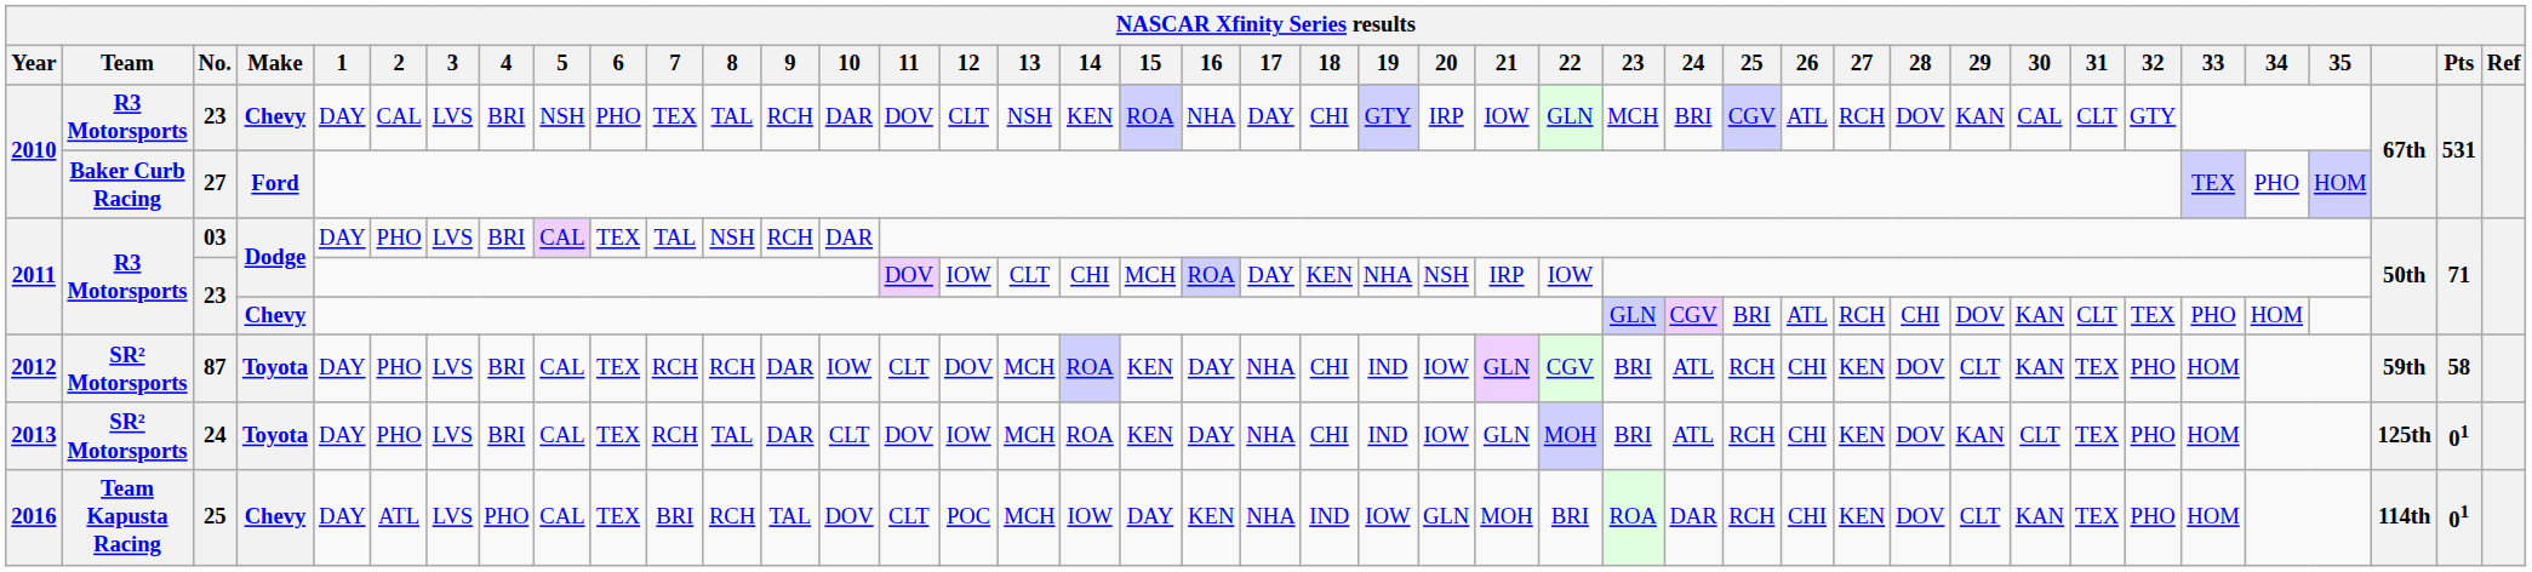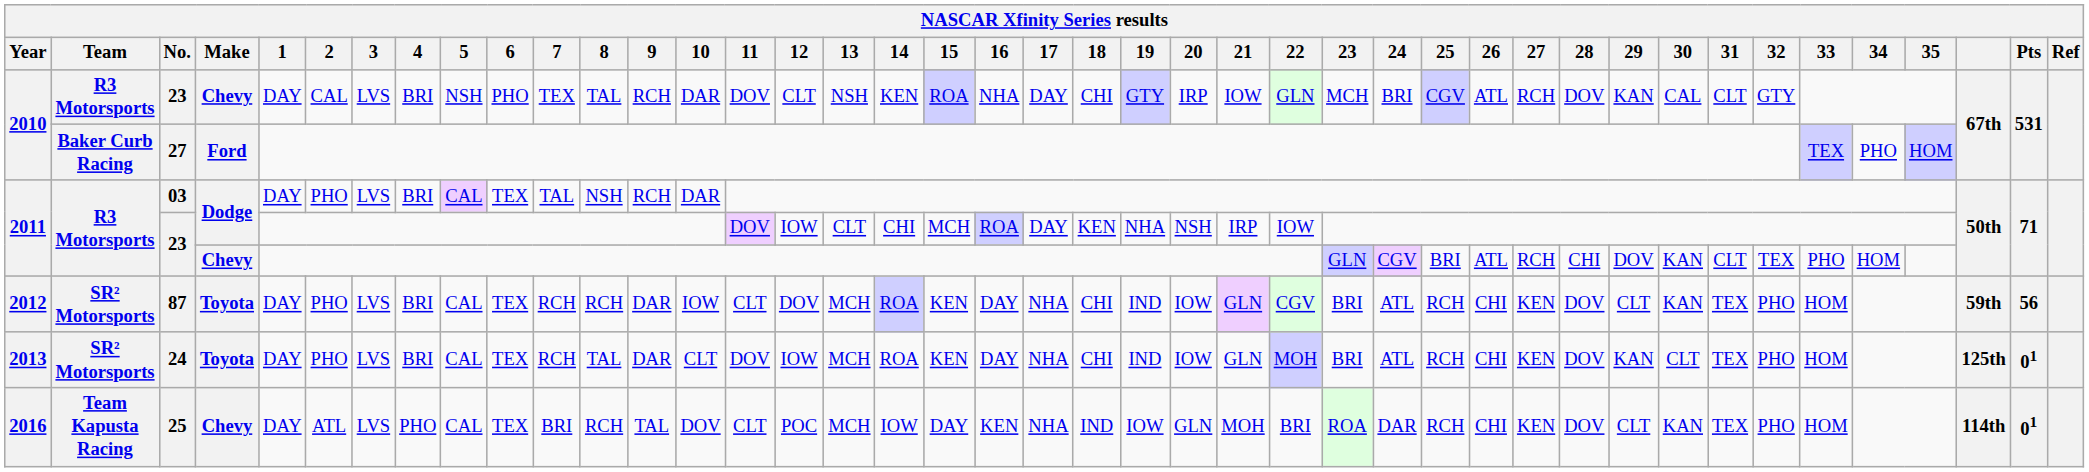 <table class="wikitable" style="text-align:center; font-size:75%">
 <tr>
 <th colspan=42><a href='#'>NASCAR Xfinity Series</a> results</th>
 </tr>
 <tr>
 <th>Year</th>
 <th>Team</th>
 <th>No.</th>
 <th>Make</th>
 <th>1</th>
 <th>2</th>
 <th>3</th>
 <th>4</th>
 <th>5</th>
 <th>6</th>
 <th>7</th>
 <th>8</th>
 <th>9</th>
 <th>10</th>
 <th>11</th>
 <th>12</th>
 <th>13</th>
 <th>14</th>
 <th>15</th>
 <th>16</th>
 <th>17</th>
 <th>18</th>
 <th>19</th>
 <th>20</th>
 <th>21</th>
 <th>22</th>
 <th>23</th>
 <th>24</th>
 <th>25</th>
 <th>26</th>
 <th>27</th>
 <th>28</th>
 <th>29</th>
 <th>30</th>
 <th>31</th>
 <th>32</th>
 <th>33</th>
 <th>34</th>
 <th>35</th>
 <th></th>
 <th>Pts</th>
 <th>Ref</th>
 </tr>
 <tr>
 <th rowspan=2><a href='#'>2010</a></th>
 <th><a href='#'>R3 Motorsports</a></th>
 <th>23</th>
 <th><a href='#'>Chevy</a></th>
 <td><a href='#'>DAY</a></td>
 <td><a href='#'>CAL</a></td>
 <td><a href='#'>LVS</a></td>
 <td><a href='#'>BRI</a></td>
 <td><a href='#'>NSH</a></td>
 <td><a href='#'>PHO</a></td>
 <td><a href='#'>TEX</a></td>
 <td><a href='#'>TAL</a></td>
 <td><a href='#'>RCH</a></td>
 <td><a href='#'>DAR</a></td>
 <td><a href='#'>DOV</a></td>
 <td><a href='#'>CLT</a></td>
 <td><a href='#'>NSH</a></td>
 <td><a href='#'>KEN</a></td>
 <td style="background:#CFCFFF;"><a href='#'>ROA</a><br></td>
 <td><a href='#'>NHA</a></td>
 <td><a href='#'>DAY</a></td>
 <td><a href='#'>CHI</a></td>
 <td style="background:#CFCFFF;"><a href='#'>GTY</a><br></td>
 <td><a href='#'>IRP</a></td>
 <td><a href='#'>IOW</a></td>
 <td style="background:#DFFFDF;"><a href='#'>GLN</a><br></td>
 <td><a href='#'>MCH</a></td>
 <td><a href='#'>BRI</a></td>
 <td style="background:#CFCFFF;"><a href='#'>CGV</a><br></td>
 <td><a href='#'>ATL</a></td>
 <td><a href='#'>RCH</a></td>
 <td><a href='#'>DOV</a></td>
 <td><a href='#'>KAN</a></td>
 <td><a href='#'>CAL</a></td>
 <td><a href='#'>CLT</a></td>
 <td><a href='#'>GTY</a></td>
 <td colspan=3></td>
 <th rowspan=2>67th</th>
 <th rowspan=2>531</th>
 <th rowspan=2></th>
 </tr>
 <tr>
 <th><a href='#'>Baker Curb Racing</a></th>
 <th>27</th>
 <th><a href='#'>Ford</a></th>
 <td colspan=32></td>
 <td style="background:#CFCFFF;"><a href='#'>TEX</a><br></td>
 <td><a href='#'>PHO</a></td>
 <td style="background:#CFCFFF;"><a href='#'>HOM</a><br></td>
 </tr>
 <tr>
 <th rowspan=3><a href='#'>2011</a></th>
 <th rowspan=3><a href='#'>R3 Motorsports</a></th>
 <th>03</th>
 <th rowspan=2><a href='#'>Dodge</a></th>
 <td><a href='#'>DAY</a></td>
 <td><a href='#'>PHO</a></td>
 <td><a href='#'>LVS</a></td>
 <td><a href='#'>BRI</a></td>
 <td style="background:#EFCFFF;"><a href='#'>CAL</a><br></td>
 <td><a href='#'>TEX</a></td>
 <td><a href='#'>TAL</a></td>
 <td><a href='#'>NSH</a></td>
 <td><a href='#'>RCH</a></td>
 <td><a href='#'>DAR</a></td>
 <td colspan=25></td>
 <th rowspan=3>50th</th>
 <th rowspan=3>71</th>
 <th rowspan=3></th>
 </tr>
 <tr>
 <th rowspan=2>23</th>
 <td colspan=10></td>
 <td style="background:#EFCFFF;"><a href='#'>DOV</a><br></td>
 <td><a href='#'>IOW</a></td>
 <td><a href='#'>CLT</a></td>
 <td><a href='#'>CHI</a></td>
 <td><a href='#'>MCH</a></td>
 <td style="background:#CFCFFF;"><a href='#'>ROA</a><br></td>
 <td><a href='#'>DAY</a></td>
 <td><a href='#'>KEN</a></td>
 <td><a href='#'>NHA</a></td>
 <td><a href='#'>NSH</a></td>
 <td><a href='#'>IRP</a></td>
 <td><a href='#'>IOW</a></td>
 <td colspan=13></td>
 </tr>
 <tr>
 <th><a href='#'>Chevy</a></th>
 <td colspan=22></td>
 <td style="background:#CFCFFF;"><a href='#'>GLN</a><br></td>
 <td style="background:#EFCFFF;"><a href='#'>CGV</a><br></td>
 <td><a href='#'>BRI</a></td>
 <td><a href='#'>ATL</a></td>
 <td><a href='#'>RCH</a></td>
 <td><a href='#'>CHI</a></td>
 <td><a href='#'>DOV</a></td>
 <td><a href='#'>KAN</a></td>
 <td><a href='#'>CLT</a></td>
 <td><a href='#'>TEX</a></td>
 <td><a href='#'>PHO</a></td>
 <td><a href='#'>HOM</a></td>
 <td></td>
 </tr>
 <tr>
 <th><a href='#'>2012</a></th>
 <th><a href='#'>SR² Motorsports</a></th>
 <th>87</th>
 <th><a href='#'>Toyota</a></th>
 <td><a href='#'>DAY</a></td>
 <td><a href='#'>PHO</a></td>
 <td><a href='#'>LVS</a></td>
 <td><a href='#'>BRI</a></td>
 <td><a href='#'>CAL</a></td>
 <td><a href='#'>TEX</a></td>
 <td><a href='#'>RCH</a></td>
 <td><a href='#'>RCH</a></td>
 <td><a href='#'>DAR</a></td>
 <td><a href='#'>IOW</a></td>
 <td><a href='#'>CLT</a></td>
 <td><a href='#'>DOV</a></td>
 <td><a href='#'>MCH</a></td>
 <td style="background:#CFCFFF;"><a href='#'>ROA</a><br></td>
 <td><a href='#'>KEN</a></td>
 <td><a href='#'>DAY</a></td>
 <td><a href='#'>NHA</a></td>
 <td><a href='#'>CHI</a></td>
 <td><a href='#'>IND</a></td>
 <td><a href='#'>IOW</a></td>
 <td style="background:#EFCFFF;"><a href='#'>GLN</a><br></td>
 <td style="background:#DFFFDF;"><a href='#'>CGV</a><br></td>
 <td><a href='#'>BRI</a></td>
 <td><a href='#'>ATL</a></td>
 <td><a href='#'>RCH</a></td>
 <td><a href='#'>CHI</a></td>
 <td><a href='#'>KEN</a></td>
 <td><a href='#'>DOV</a></td>
 <td><a href='#'>CLT</a></td>
 <td><a href='#'>KAN</a></td>
 <td><a href='#'>TEX</a></td>
 <td><a href='#'>PHO</a></td>
 <td><a href='#'>HOM</a></td>
 <td colspan=2></td>
 <th>59th</th>
-<th>58</th>
+<th>56</th>
 <th></th>
 </tr>
 <tr>
 <th><a href='#'>2013</a></th>
 <th><a href='#'>SR² Motorsports</a></th>
 <th>24</th>
 <th><a href='#'>Toyota</a></th>
 <td><a href='#'>DAY</a></td>
 <td><a href='#'>PHO</a></td>
 <td><a href='#'>LVS</a></td>
 <td><a href='#'>BRI</a></td>
 <td><a href='#'>CAL</a></td>
 <td><a href='#'>TEX</a></td>
 <td><a href='#'>RCH</a></td>
 <td><a href='#'>TAL</a></td>
 <td><a href='#'>DAR</a></td>
 <td><a href='#'>CLT</a></td>
 <td><a href='#'>DOV</a></td>
 <td><a href='#'>IOW</a></td>
 <td><a href='#'>MCH</a></td>
 <td><a href='#'>ROA</a></td>
 <td><a href='#'>KEN</a></td>
 <td><a href='#'>DAY</a></td>
 <td><a href='#'>NHA</a></td>
 <td><a href='#'>CHI</a></td>
 <td><a href='#'>IND</a></td>
 <td><a href='#'>IOW</a></td>
 <td><a href='#'>GLN</a></td>
 <td style="background:#CFCFFF;"><a href='#'>MOH</a><br></td>
 <td><a href='#'>BRI</a></td>
 <td><a href='#'>ATL</a></td>
 <td><a href='#'>RCH</a></td>
 <td><a href='#'>CHI</a></td>
 <td><a href='#'>KEN</a></td>
 <td><a href='#'>DOV</a></td>
 <td><a href='#'>KAN</a></td>
 <td><a href='#'>CLT</a></td>
 <td><a href='#'>TEX</a></td>
 <td><a href='#'>PHO</a></td>
 <td><a href='#'>HOM</a></td>
 <td colspan=2></td>
 <th>125th</th>
 <th>0<sup>1</sup></th>
 <th></th>
 </tr>
 <tr>
 <th><a href='#'>2016</a></th>
 <th><a href='#'>Team Kapusta Racing</a></th>
 <th>25</th>
 <th><a href='#'>Chevy</a></th>
 <td><a href='#'>DAY</a></td>
 <td><a href='#'>ATL</a></td>
 <td><a href='#'>LVS</a></td>
 <td><a href='#'>PHO</a></td>
 <td><a href='#'>CAL</a></td>
 <td><a href='#'>TEX</a></td>
 <td><a href='#'>BRI</a></td>
 <td><a href='#'>RCH</a></td>
 <td><a href='#'>TAL</a></td>
 <td><a href='#'>DOV</a></td>
 <td><a href='#'>CLT</a></td>
 <td><a href='#'>POC</a></td>
 <td><a href='#'>MCH</a></td>
 <td><a href='#'>IOW</a></td>
 <td><a href='#'>DAY</a></td>
 <td><a href='#'>KEN</a></td>
 <td><a href='#'>NHA</a></td>
 <td><a href='#'>IND</a></td>
 <td><a href='#'>IOW</a></td>
 <td><a href='#'>GLN</a></td>
 <td><a href='#'>MOH</a></td>
 <td><a href='#'>BRI</a></td>
 <td style="background:#DFFFDF;"><a href='#'>ROA</a><br></td>
 <td><a href='#'>DAR</a></td>
 <td><a href='#'>RCH</a></td>
 <td><a href='#'>CHI</a></td>
 <td><a href='#'>KEN</a></td>
 <td><a href='#'>DOV</a></td>
 <td><a href='#'>CLT</a></td>
 <td><a href='#'>KAN</a></td>
 <td><a href='#'>TEX</a></td>
 <td><a href='#'>PHO</a></td>
 <td><a href='#'>HOM</a></td>
 <td colspan=2></td>
 <th>114th</th>
 <th>0<sup>1</sup></th>
 <th></th>
 </tr>
 </table>
